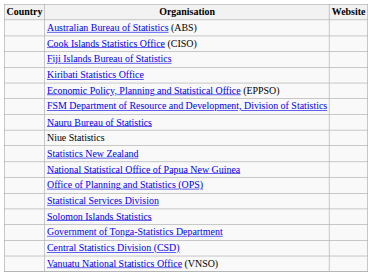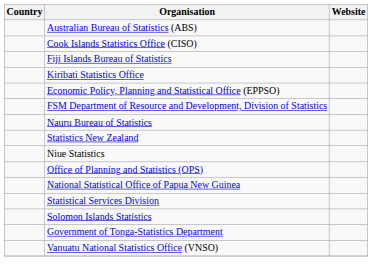 <table class="wikitable sortable">
 <tr>
 <th>Country</th>
 <th>Organisation</th>
 <th>Website</th>
 </tr>
 <tr>
 <td></td>
 <td><a href='#'>Australian Bureau of Statistics</a> (ABS)</td>
 <td></td>
 </tr>
 <tr>
 <td></td>
 <td><a href='#'>Cook Islands Statistics Office</a> (CISO)</td>
 <td></td>
 </tr>
 <tr>
 <td></td>
 <td><a href='#'>Fiji Islands Bureau of Statistics</a></td>
 <td></td>
 </tr>
 <tr>
 <td></td>
 <td><a href='#'>Kiribati Statistics Office</a></td>
 <td></td>
 </tr>
 <tr>
 <td></td>
 <td><a href='#'>Economic Policy, Planning and Statistical Office</a> (EPPSO)</td>
 <td></td>
 </tr>
 <tr>
 <td></td>
 <td><a href='#'>FSM Department of Resource and Development, Division of Statistics</a></td>
 <td></td>
 </tr>
 <tr>
 <td></td>
 <td><a href='#'>Nauru Bureau of Statistics</a></td>
 <td></td>
 </tr>
 <tr>
 <td></td>
+<td><a href='#'>Statistics New Zealand</a></td>
+<td></td>
+</tr>
+<tr>
+<td></td>
 <td>Niue Statistics</td>
 <td></td>
 </tr>
 <tr>
 <td></td>
-<td><a href='#'>Statistics New Zealand</a></td>
+<td><a href='#'>Office of Planning and Statistics (OPS)</a></td>
 <td></td>
 </tr>
 <tr>
 <td></td>
 <td><a href='#'>National Statistical Office of Papua New Guinea</a></td>
-<td></td>
-</tr>
-<tr>
-<td></td>
-<td><a href='#'>Office of Planning and Statistics (OPS)</a></td>
 <td></td>
 </tr>
 <tr>
 <td></td>
 <td><a href='#'>Statistical Services Division</a></td>
 <td></td>
 </tr>
 <tr>
 <td></td>
 <td><a href='#'>Solomon Islands Statistics</a></td>
 <td></td>
 </tr>
 <tr>
 <td></td>
 <td><a href='#'>Government of Tonga-Statistics Department</a></td>
 <td></td>
 </tr>
 <tr>
 <td></td>
-<td><a href='#'>Central Statistics Division (CSD)</a></td>
-<td></td>
-</tr>
-<tr>
-<td></td>
 <td><a href='#'>Vanuatu National Statistics Office</a> (VNSO)</td>
 <td></td>
 </tr>
 <tr>
 </tr>
 </table>
